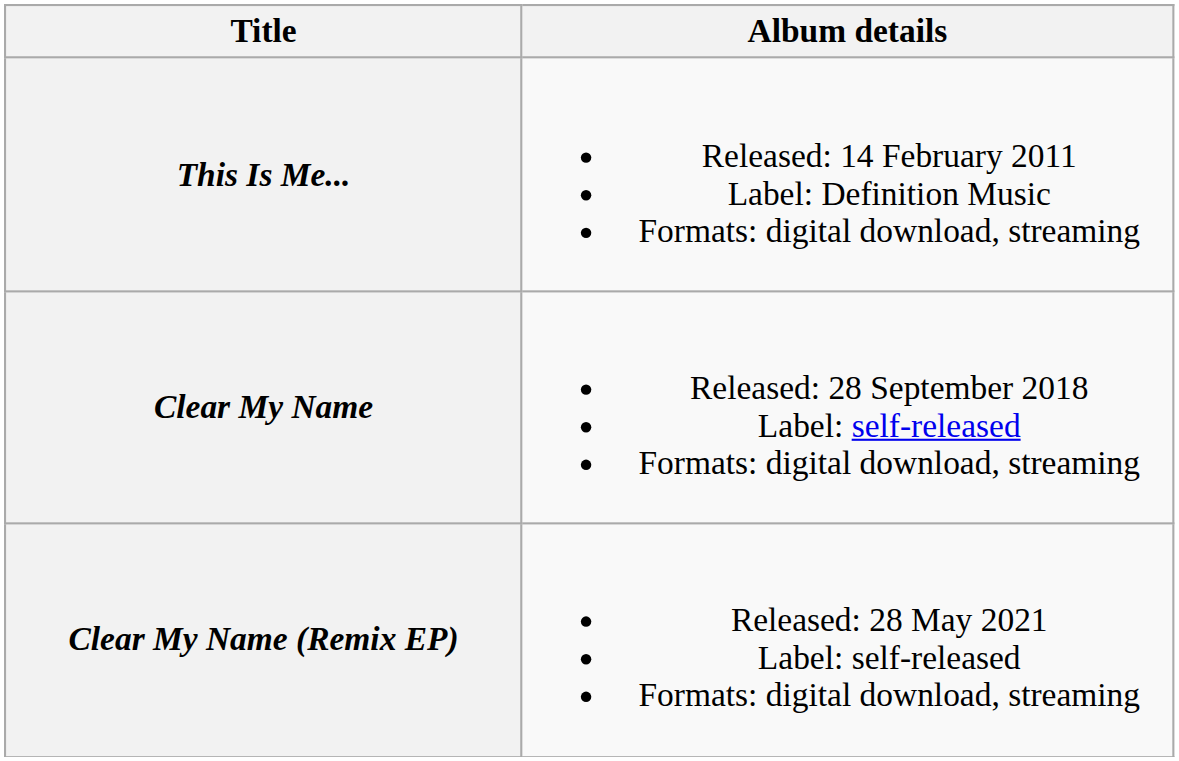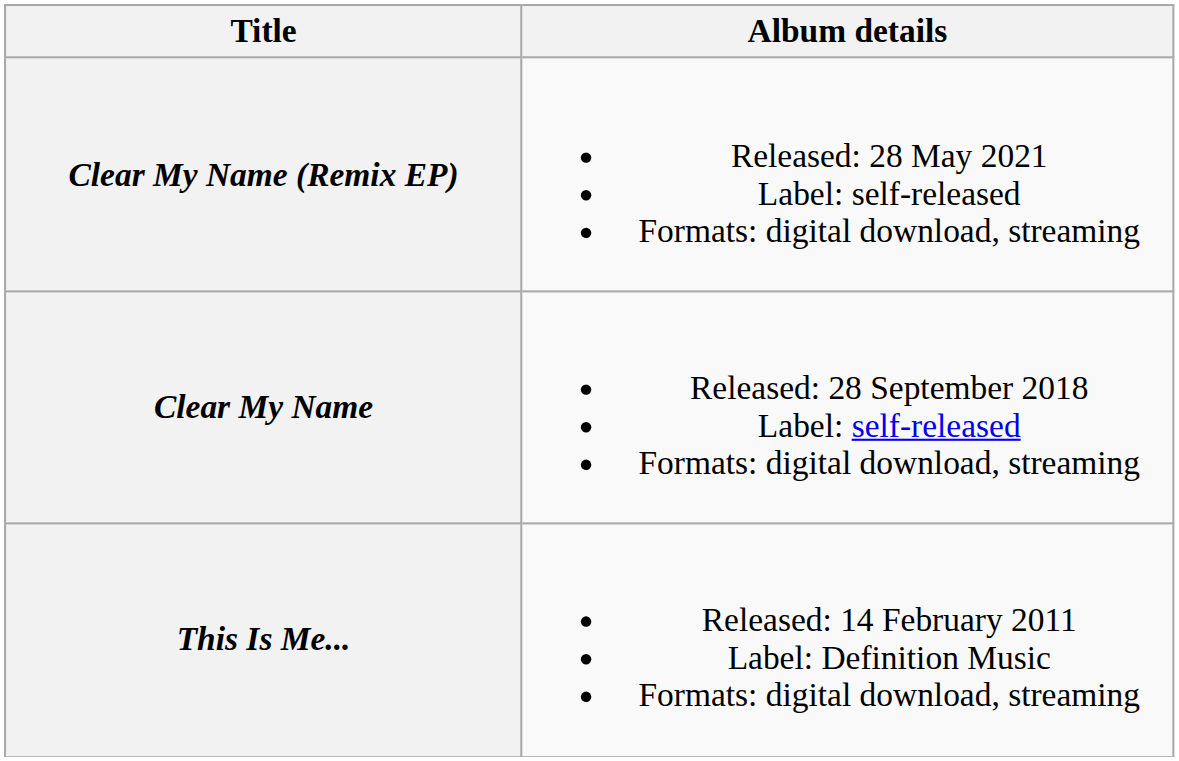 <table class="wikitable plainrowheaders" style="text-align:center;">
 <tr>
 <th scope="col" style="width:15em;">Title</th>
 <th scope="col" style="width:19em;">Album details</th>
 </tr>
 <tr>
-<th scope="row"><em>This Is Me...</em></th>
-<td><br><ul><li>Released: 14 February 2011</li><li>Label: Definition Music</li><li>Formats: digital download, streaming</li></ul></td>
+<th scope="row"><em>Clear My Name (Remix EP)</em></th>
+<td><br><ul><li>Released: 28 May 2021</li><li>Label: self-released</li><li>Formats: digital download, streaming</li></ul></td>
 </tr>
 <tr>
 <th scope="row"><em>Clear My Name</em></th>
 <td><br><ul><li>Released: 28 September 2018</li><li>Label: <a href='#'>self-released</a></li><li>Formats: digital download, streaming</li></ul></td>
 </tr>
 <tr>
-<th scope="row"><em>Clear My Name (Remix EP)</em></th>
-<td><br><ul><li>Released: 28 May 2021</li><li>Label: self-released</li><li>Formats: digital download, streaming</li></ul></td>
+<th scope="row"><em>This Is Me...</em></th>
+<td><br><ul><li>Released: 14 February 2011</li><li>Label: Definition Music</li><li>Formats: digital download, streaming</li></ul></td>
 </tr>
 <tr>
 </tr>
 </table>
